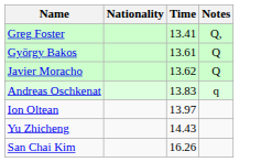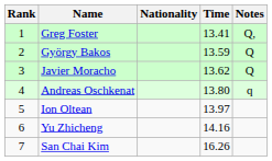 <table class="wikitable sortable" style="text-align:center">
 <tr>
+<th>Rank</th>
 <th>Name</th>
 <th>Nationality</th>
 <th>Time</th>
 <th>Notes</th>
 </tr>
 <tr style="background:#ccffcc;">
+<td align="center">1</td>
 <td align=left><a href='#'>Greg Foster</a></td>
 <td align=left></td>
 <td align="center">13.41</td>
 <td>Q, </td>
 </tr>
 <tr style="background:#ccffcc;">
+<td align="center">2</td>
 <td align=left><a href='#'>György Bakos</a></td>
 <td align=left></td>
-<td align="center">13.61</td>
+<td align="center">13.59</td>
 <td>Q</td>
 </tr>
 <tr style="background:#ccffcc;">
+<td align="center">3</td>
 <td align=left><a href='#'>Javier Moracho</a></td>
 <td align=left></td>
 <td align="center">13.62</td>
 <td>Q</td>
 </tr>
 <tr style="background:#ddffdd;">
+<td align="center">4</td>
 <td align=left><a href='#'>Andreas Oschkenat</a></td>
 <td align=left></td>
-<td align="center">13.83</td>
+<td align="center">13.80</td>
 <td>q</td>
 </tr>
 <tr>
+<td align="center">5</td>
 <td align=left><a href='#'>Ion Oltean</a></td>
 <td align=left></td>
 <td align="center">13.97</td>
 <td></td>
 </tr>
 <tr>
+<td align="center">6</td>
 <td align=left><a href='#'>Yu Zhicheng</a></td>
 <td align=left></td>
-<td align="center">14.43</td>
+<td align="center">14.16</td>
 <td></td>
 </tr>
 <tr>
+<td align="center">7</td>
 <td align=left><a href='#'>San Chai Kim</a></td>
 <td align=left></td>
 <td align="center">16.26</td>
 <td></td>
 </tr>
 </table>
